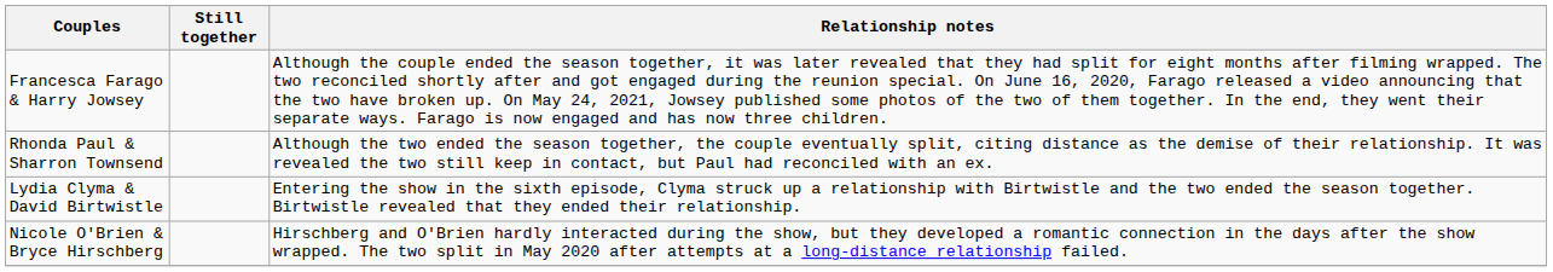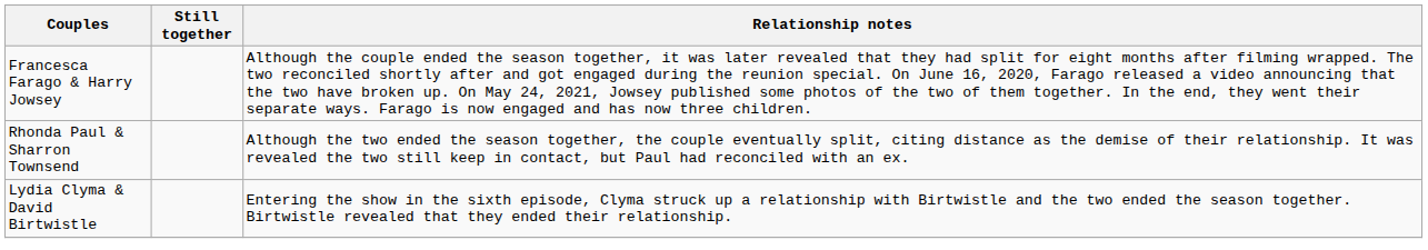 <table class="wikitable plainrowheaders" style="text-align: left;">
 <tr>
 </tr>
 <tr>
 <th scope="col">Couples</th>
 <th scope="col">Still together</th>
 <th scope="col">Relationship notes</th>
 </tr>
 <tr>
 <td>Francesca Farago & Harry Jowsey</td>
 <td></td>
 <td>Although the couple ended the season together, it was later revealed that they had split for eight months after filming wrapped. The two reconciled shortly after and got engaged during the reunion special. On June 16, 2020, Farago released a video announcing that the two have broken up. On May 24, 2021, Jowsey published some photos of the two of them together. In the end, they went their separate ways. Farago is now engaged and has now three children. </td>
 </tr>
 <tr>
 <td>Rhonda Paul & Sharron Townsend</td>
 <td></td>
 <td>Although the two ended the season together, the couple eventually split, citing distance as the demise of their relationship. It was revealed the two still keep in contact, but Paul had reconciled with an ex.</td>
 </tr>
 <tr>
 <td>Lydia Clyma & David Birtwistle</td>
 <td></td>
 <td>Entering the show in the sixth episode, Clyma struck up a relationship with Birtwistle and the two ended the season together. Birtwistle revealed that they ended their relationship.</td>
 </tr>
 <tr>
-<td>Nicole O'Brien & Bryce Hirschberg</td>
-<td></td>
-<td>Hirschberg and O'Brien hardly interacted during the show, but they developed a romantic connection in the days after the show wrapped. The two split in May 2020 after attempts at a <a href='#'>long-distance relationship</a> failed.</td>
-</tr>
-<tr>
 </tr>
 </table>
